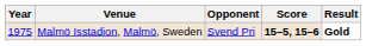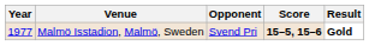 <table class="sortable wikitable" style="font-size: 90%;">
 <tr>
 <th>Year</th>
 <th>Venue</th>
 <th>Opponent</th>
 <th>Score</th>
 <th>Result</th>
 </tr>
 <tr style="background:#F3E6D7">
-<td align="center"><a href='#'>1975</a></td>
+<td align="center"><a href='#'>1977</a></td>
 <td align="left"><a href='#'>Malmö Isstadion</a>, <a href='#'>Malmö</a>, Sweden</td>
 <td align="left"> <a href='#'>Svend Pri</a></td>
 <td align="left"><strong>15–5, 15–6</strong></td>
 <td style="text-align:left; background:white"> <strong>Gold</strong></td>
 </tr>
 </table>
